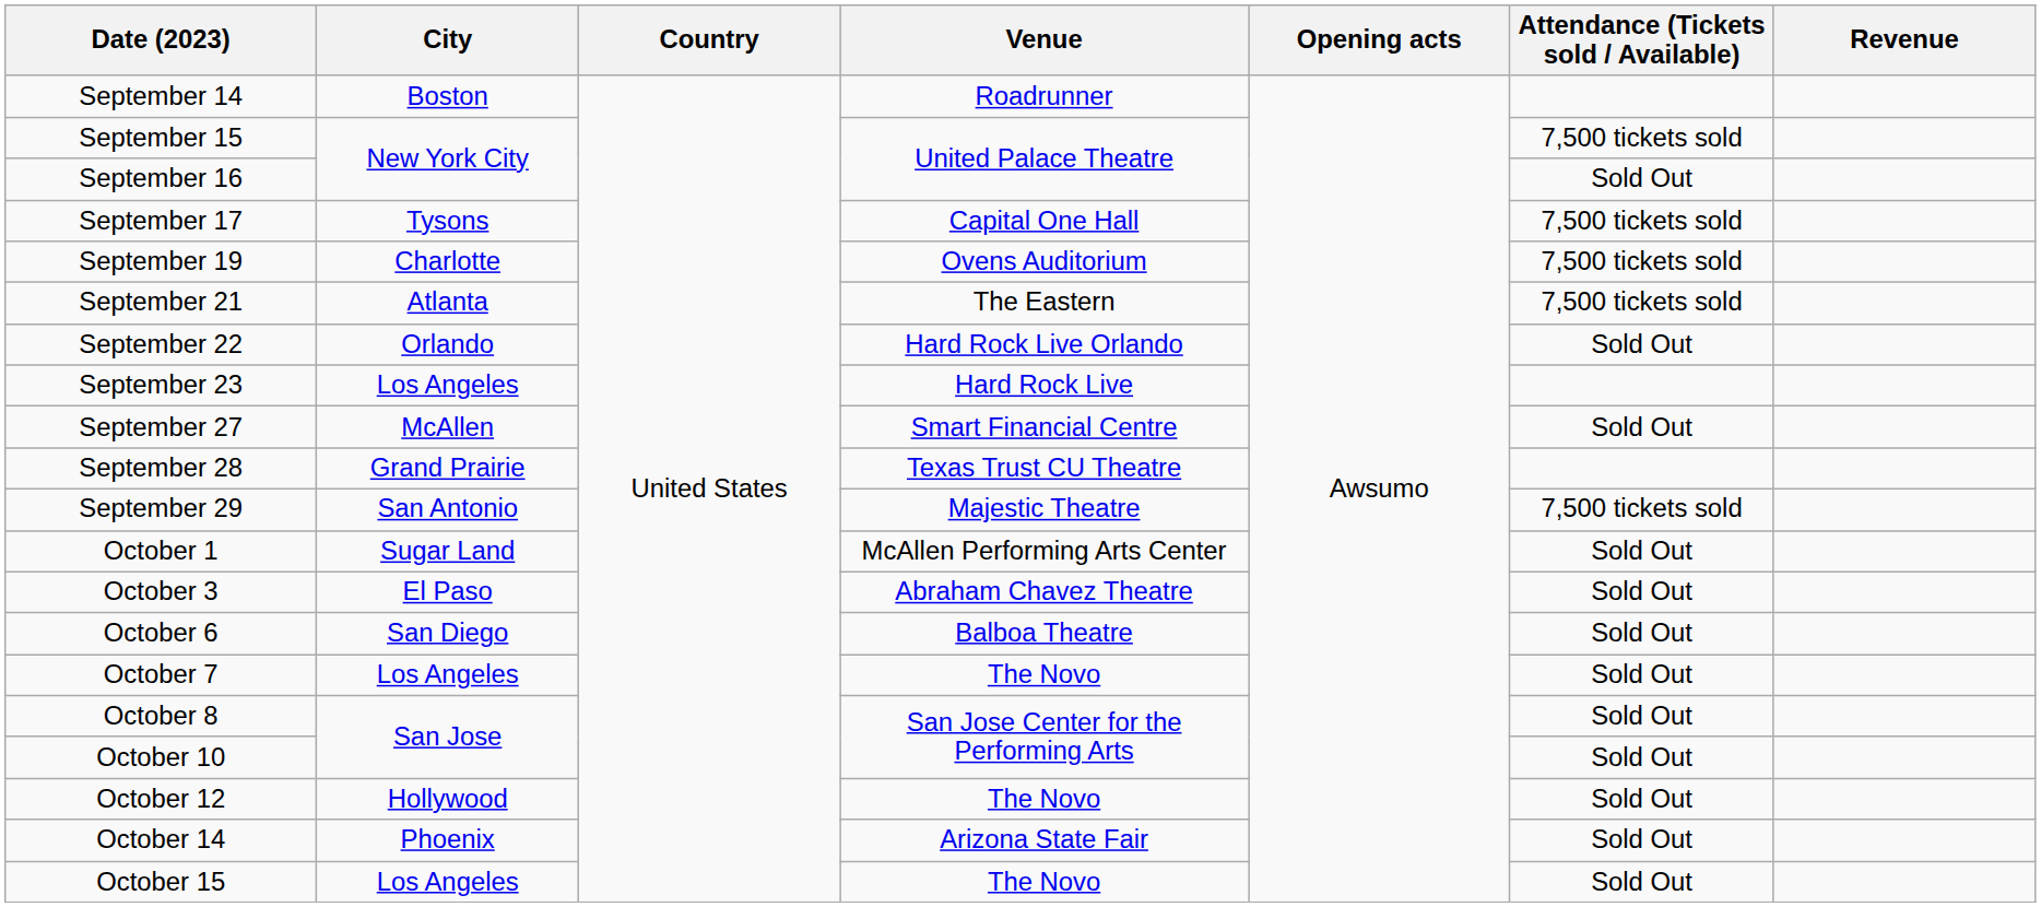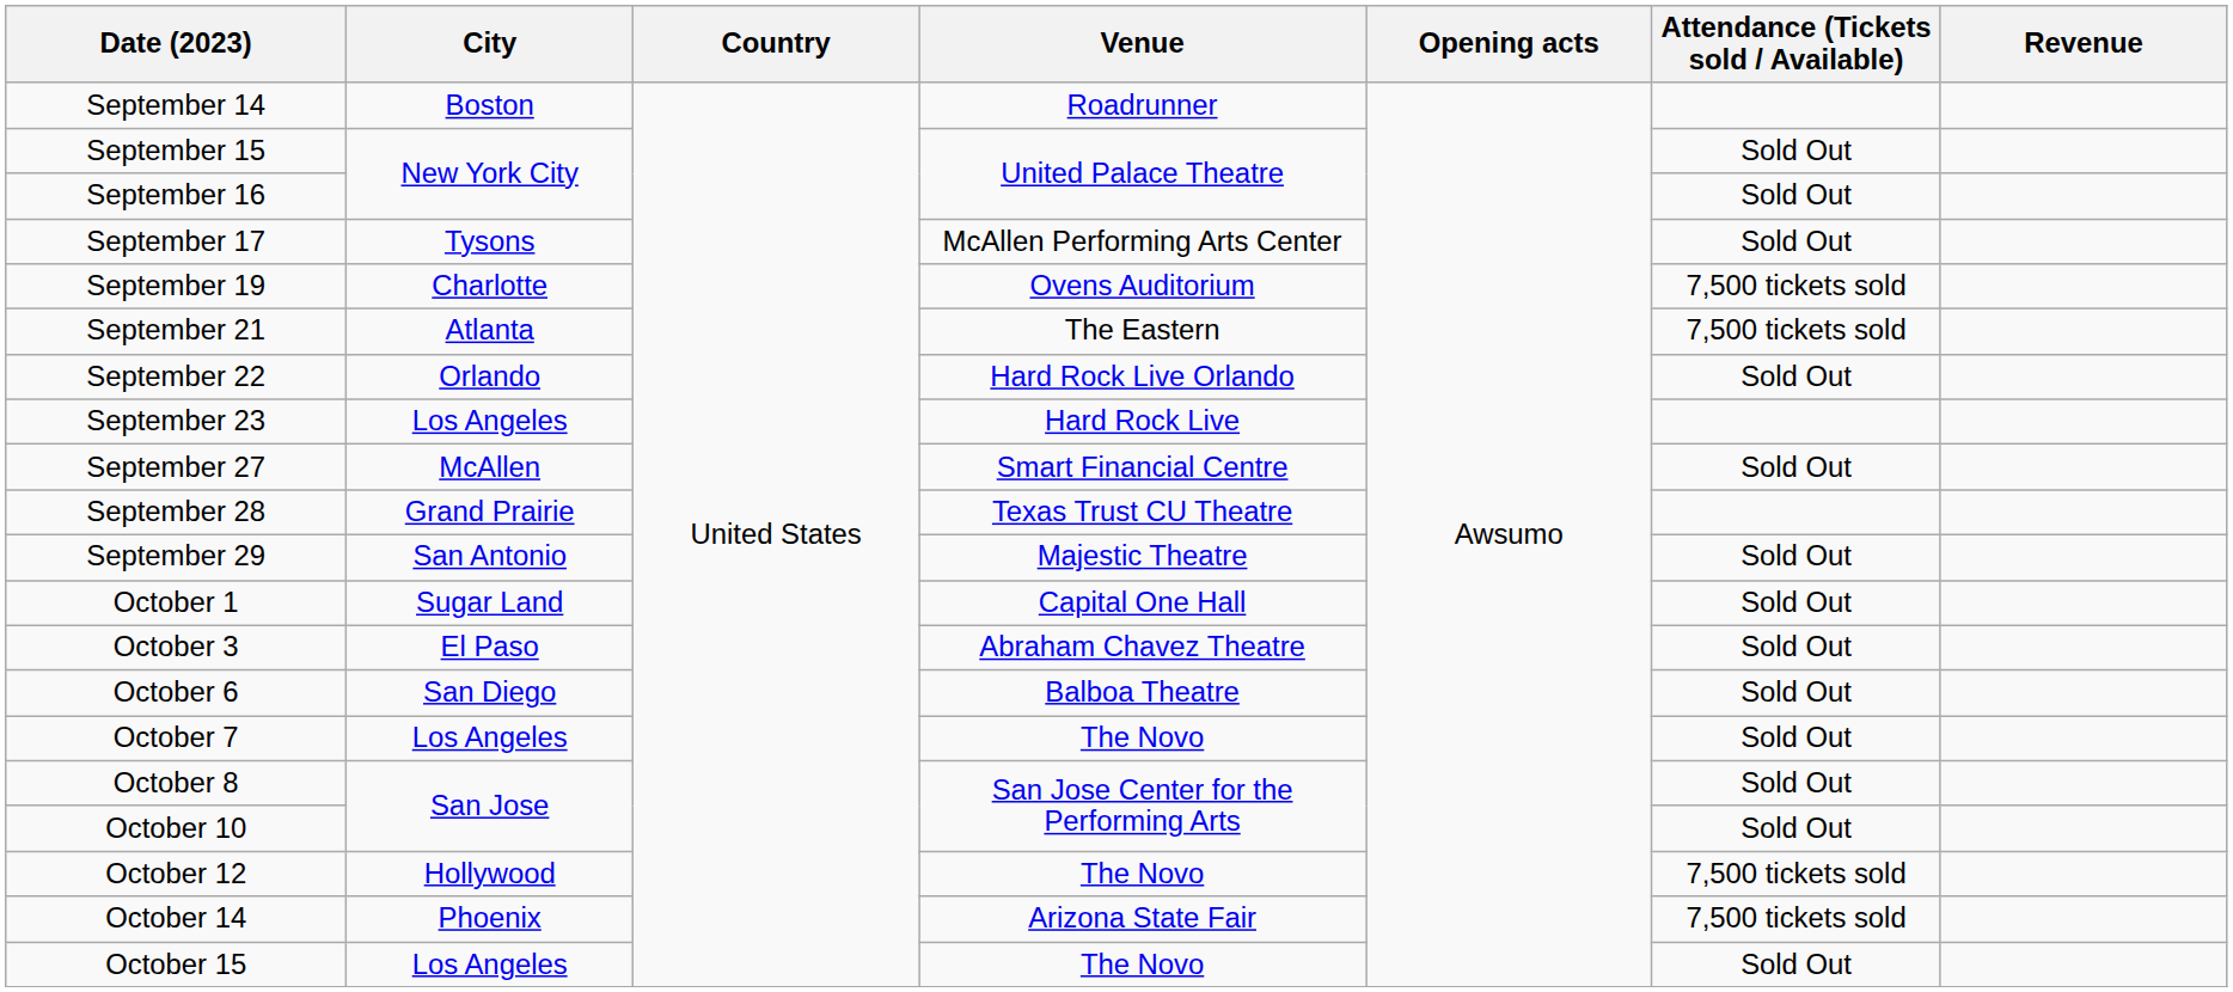 <table class="wikitable plainrowheaders" style="text-align:center;">
 <tr>
 <th scope="col" style="width:12em;">Date (2023)</th>
 <th scope="col" style="width:10em;">City</th>
 <th scope="col" style="width:10em;">Country</th>
 <th scope="col" style="width:16em;">Venue</th>
 <th scope="col" style="width:10em;">Opening acts</th>
 <th scope="col" style="width:10em;">Attendance (Tickets sold / Available)</th>
 <th scope="col" style="width:10em;">Revenue</th>
 </tr>
 <tr>
 <td>September 14</td>
 <td><a href='#'>Boston</a></td>
 <td rowspan="20">United States</td>
 <td><a href='#'>Roadrunner</a></td>
 <td rowspan="20">Awsumo</td>
 <td></td>
 <td></td>
 </tr>
 <tr>
 <td>September 15</td>
 <td rowspan="2"><a href='#'>New York City</a></td>
 <td rowspan="2"><a href='#'>United Palace Theatre</a></td>
-<td>7,500 tickets sold</td>
+<td>Sold Out</td>
 <td></td>
 </tr>
 <tr>
 <td>September 16</td>
 <td>Sold Out</td>
 <td></td>
 </tr>
 <tr>
 <td>September 17</td>
 <td><a href='#'>Tysons</a></td>
-<td><a href='#'>Capital One Hall</a></td>
-<td>7,500 tickets sold</td>
+<td>McAllen Performing Arts Center</td>
+<td>Sold Out</td>
 <td></td>
 </tr>
 <tr>
 <td>September 19</td>
 <td><a href='#'>Charlotte</a></td>
 <td><a href='#'>Ovens Auditorium</a></td>
 <td>7,500 tickets sold</td>
 <td></td>
 </tr>
 <tr>
 <td>September 21</td>
 <td><a href='#'>Atlanta</a></td>
 <td>The Eastern</td>
 <td>7,500 tickets sold</td>
 <td></td>
 </tr>
 <tr>
 <td>September 22</td>
 <td><a href='#'>Orlando</a></td>
 <td><a href='#'>Hard Rock Live Orlando</a></td>
 <td>Sold Out</td>
 <td></td>
 </tr>
 <tr>
 <td>September 23</td>
 <td><a href='#'>Los Angeles</a></td>
 <td><a href='#'>Hard Rock Live</a></td>
 <td></td>
 <td></td>
 </tr>
 <tr>
 <td>September 27</td>
 <td><a href='#'>McAllen</a></td>
 <td><a href='#'>Smart Financial Centre</a></td>
 <td>Sold Out</td>
 <td></td>
 </tr>
 <tr>
 <td>September 28</td>
 <td><a href='#'>Grand Prairie</a></td>
 <td><a href='#'>Texas Trust CU Theatre</a></td>
 <td></td>
 <td></td>
 </tr>
 <tr>
 <td>September 29</td>
 <td><a href='#'>San Antonio</a></td>
 <td><a href='#'>Majestic Theatre</a></td>
-<td>7,500 tickets sold</td>
+<td>Sold Out</td>
 <td></td>
 </tr>
 <tr>
 <td>October 1</td>
 <td><a href='#'>Sugar Land</a></td>
-<td>McAllen Performing Arts Center</td>
+<td><a href='#'>Capital One Hall</a></td>
 <td>Sold Out</td>
 <td></td>
 </tr>
 <tr>
 <td>October 3</td>
 <td><a href='#'>El Paso</a></td>
 <td><a href='#'>Abraham Chavez Theatre</a></td>
 <td>Sold Out</td>
 <td></td>
 </tr>
 <tr>
 <td>October 6</td>
 <td><a href='#'>San Diego</a></td>
 <td><a href='#'>Balboa Theatre</a></td>
 <td>Sold Out</td>
 <td></td>
 </tr>
 <tr>
 <td>October 7</td>
 <td><a href='#'>Los Angeles</a></td>
 <td><a href='#'>The Novo</a></td>
 <td>Sold Out</td>
 <td></td>
 </tr>
 <tr>
 <td>October 8</td>
 <td rowspan="2"><a href='#'>San Jose</a></td>
 <td rowspan="2"><a href='#'>San Jose Center for the Performing Arts</a></td>
 <td>Sold Out</td>
 <td></td>
 </tr>
 <tr>
 <td>October 10</td>
 <td>Sold Out</td>
 <td></td>
 </tr>
 <tr>
 <td>October 12</td>
 <td><a href='#'>Hollywood</a></td>
 <td><a href='#'>The Novo</a></td>
-<td>Sold Out</td>
+<td>7,500 tickets sold</td>
 <td></td>
 </tr>
 <tr>
 <td>October 14</td>
 <td><a href='#'>Phoenix</a></td>
 <td><a href='#'>Arizona State Fair</a></td>
-<td>Sold Out</td>
+<td>7,500 tickets sold</td>
 <td></td>
 </tr>
 <tr>
 <td>October 15</td>
 <td><a href='#'>Los Angeles</a></td>
 <td><a href='#'>The Novo</a></td>
 <td>Sold Out</td>
 <td></td>
 </tr>
 <tr>
 </tr>
 </table>
